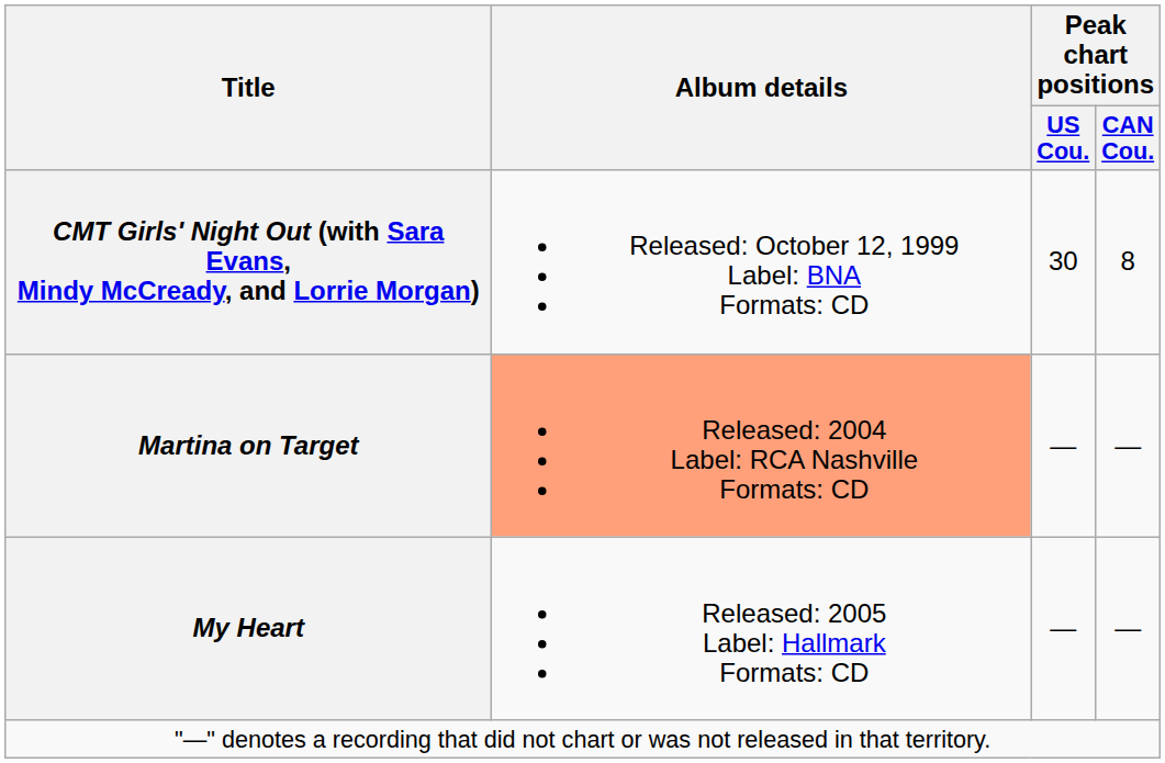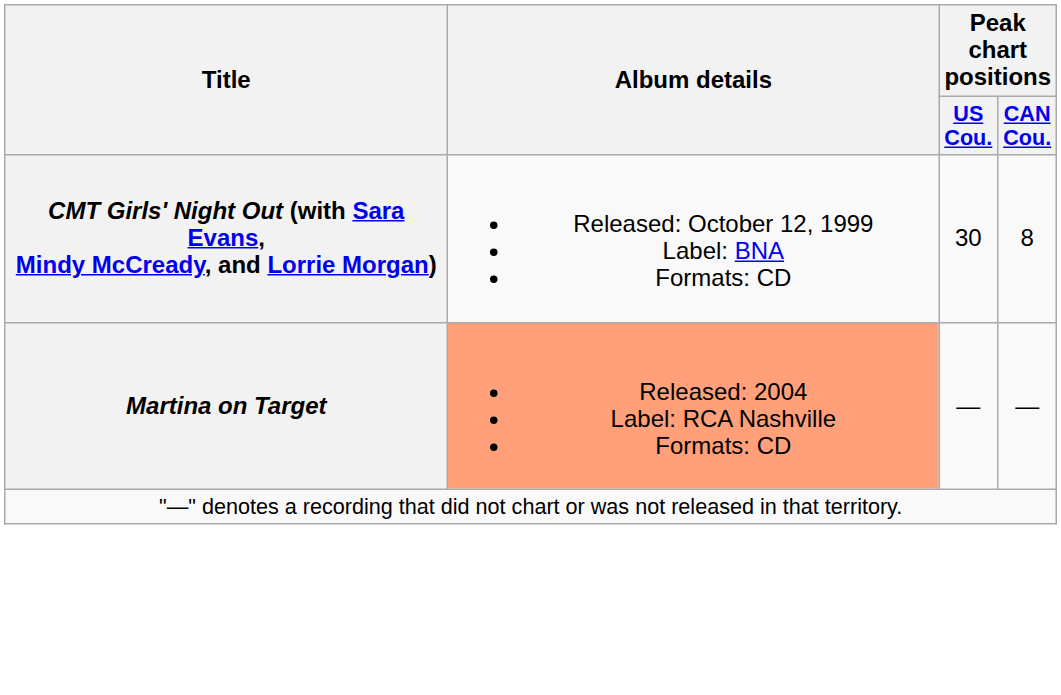 <table class="wikitable plainrowheaders" style="text-align:center;">
 <tr>
 <th scope="col" rowspan="2" style="width:18em;">Title</th>
 <th scope="col" rowspan="2" style="width:20em;">Album details</th>
 <th scope="col" colspan="2">Peak chart<br>positions</th>
 </tr>
 <tr>
 <th scope="col" style="width:2em;font-size:90%;"><a href='#'>US<br>Cou.</a><br></th>
 <th scope="col" style="width:2em;font-size:90%;"><a href='#'>CAN<br>Cou.</a><br></th>
 </tr>
 <tr>
 <th scope="row"><em>CMT Girls' Night Out</em> <span>(with <a href='#'>Sara Evans</a>,<br><a href='#'>Mindy McCready</a>, and <a href='#'>Lorrie Morgan</a>)</span></th>
 <td><br><ul><li>Released: October 12, 1999</li><li>Label: <a href='#'>BNA</a></li><li>Formats: CD</li></ul></td>
 <td>30</td>
 <td>8</td>
 </tr>
 <tr>
 <th scope="row"><em>Martina on Target</em></th>
 <td style="background: lightsalmon;"><br><ul><li>Released: 2004</li><li>Label: RCA Nashville</li><li>Formats: CD</li></ul></td>
 <td>—</td>
 <td>—</td>
 </tr>
 <tr>
-<th scope="row"><em>My Heart</em></th>
-<td><br><ul><li>Released: 2005</li><li>Label: <a href='#'>Hallmark</a></li><li>Formats: CD</li></ul></td>
-<td>—</td>
-<td>—</td>
-</tr>
-<tr>
 <td colspan="4" style="font-size:90%">"—" denotes a recording that did not chart or was not released in that territory.</td>
 </tr>
 </table>
